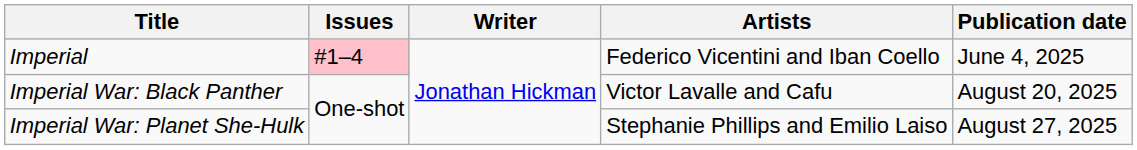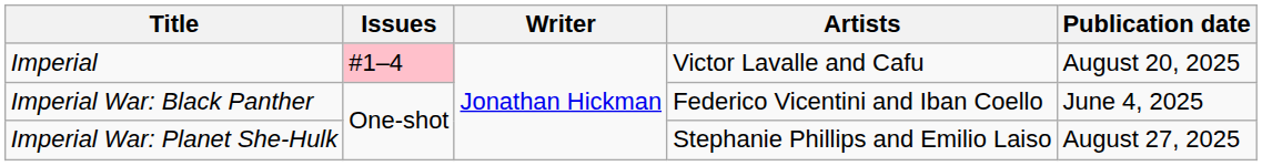 <table class="wikitable">
 <tr>
 <th>Title</th>
 <th>Issues</th>
 <th>Writer</th>
 <th>Artists</th>
 <th>Publication date</th>
 </tr>
 <tr>
 <td><em>Imperial</em></td>
 <td style="background: pink;">#1–4</td>
 <td rowspan="3"><a href='#'>Jonathan Hickman</a></td>
-<td>Federico Vicentini and Iban Coello</td>
-<td>June 4, 2025</td>
+<td>Victor Lavalle and Cafu</td>
+<td>August 20, 2025</td>
 </tr>
 <tr>
 <td><em>Imperial War: Black Panther</em></td>
 <td rowspan="2">One-shot</td>
-<td>Victor Lavalle and Cafu</td>
-<td>August 20, 2025</td>
+<td>Federico Vicentini and Iban Coello</td>
+<td>June 4, 2025</td>
 </tr>
 <tr>
 <td><em>Imperial War: Planet She-Hulk</em></td>
 <td>Stephanie Phillips and Emilio Laiso</td>
 <td>August 27, 2025</td>
 </tr>
 </table>
